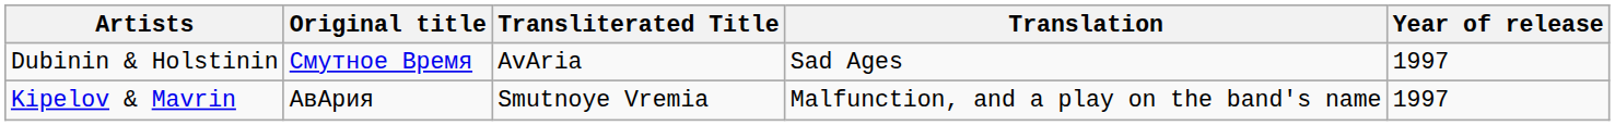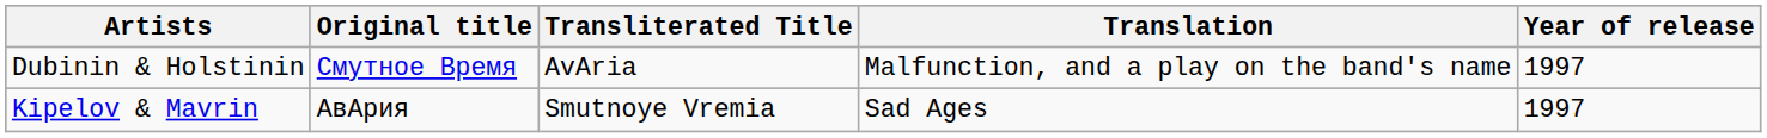 <table class="wikitable">
 <tr>
 <th>Artists</th>
 <th>Original title</th>
 <th>Transliterated Title</th>
 <th>Translation</th>
 <th>Year of release</th>
 </tr>
 <tr>
 <td>Dubinin & Holstinin</td>
 <td><a href='#'>Смутное Время</a></td>
 <td>AvAria</td>
-<td>Sad Ages</td>
+<td>Malfunction, and a play on the band's name</td>
 <td>1997</td>
 </tr>
 <tr>
 <td><a href='#'>Kipelov</a> & <a href='#'>Mavrin</a></td>
 <td>АвАрия</td>
 <td>Smutnoye Vremia</td>
-<td>Malfunction, and a play on the band's name</td>
+<td>Sad Ages</td>
 <td>1997</td>
 </tr>
 </table>
